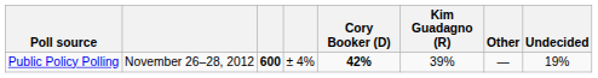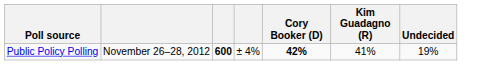 <table class="wikitable" style="text-align:center">
 <tr valign= bottom>
 <th>Poll source</th>
 <th></th>
 <th></th>
 <th></th>
 <th style="width:100px;">Cory<br>Booker (D)</th>
 <th style="width:100px;">Kim<br>Guadagno (R)</th>
-<th>Other</th>
 <th>Undecided</th>
 </tr>
 <tr>
 <td align=left><a href='#'>Public Policy Polling</a></td>
 <td>November 26–28, 2012</td>
 <td><strong>600</strong></td>
 <td>± 4%</td>
 <td><strong>42%</strong></td>
-<td>39%</td>
-<td>—</td>
+<td>41%</td>
 <td>19%</td>
 </tr>
 </table>
